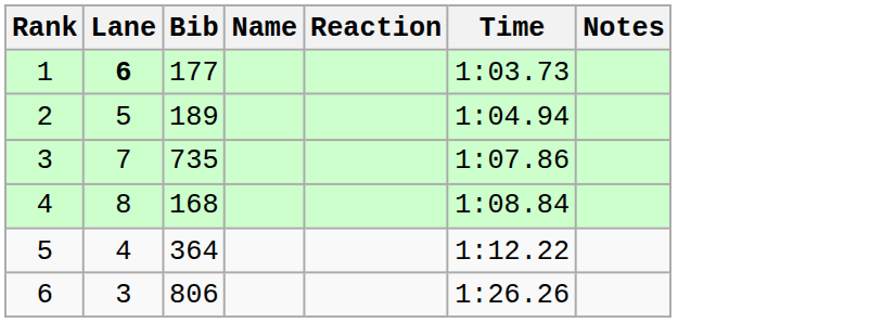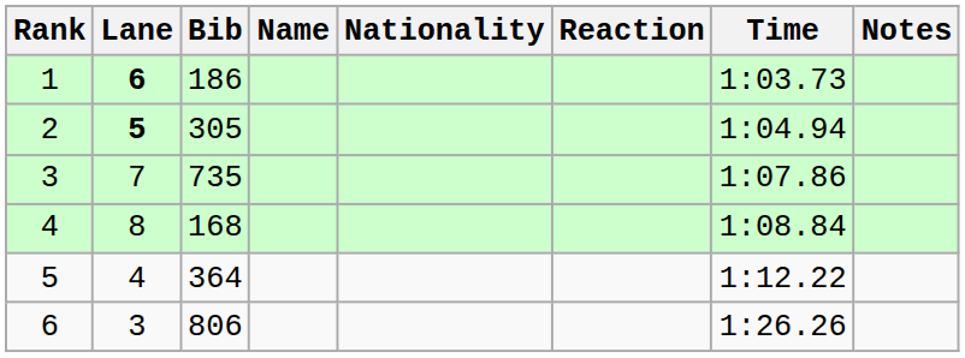 <table class="wikitable sortable" style="text-align:center">
 <tr>
 <th>Rank</th>
 <th>Lane</th>
 <th>Bib</th>
 <th>Name</th>
+<th>Nationality</th>
 <th>Reaction</th>
 <th>Time</th>
 <th>Notes</th>
 </tr>
 <tr bgcolor=ccffcc>
 <td>1</td>
 <td><strong>6</strong></td>
-<td>177</td>
+<td>186</td>
+<td align=left></td>
 <td align=left></td>
 <td></td>
 <td>1:03.73</td>
 <td><strong></strong></td>
 </tr>
 <tr bgcolor=ccffcc>
 <td>2</td>
-<td>5</td>
-<td>189</td>
+<td><strong>5</strong></td>
+<td>305</td>
+<td align=left></td>
 <td align=left></td>
 <td></td>
 <td>1:04.94</td>
 <td><strong></strong></td>
 </tr>
 <tr bgcolor=ccffcc>
 <td>3</td>
 <td>7</td>
 <td>735</td>
 <td align=left></td>
+<td align=left></td>
 <td></td>
 <td>1:07.86</td>
 <td><strong></strong></td>
 </tr>
 <tr bgcolor=ccffcc>
 <td>4</td>
 <td>8</td>
 <td>168</td>
+<td align=left></td>
 <td align=left></td>
 <td></td>
 <td>1:08.84</td>
 <td><strong></strong></td>
 </tr>
 <tr>
 <td>5</td>
 <td>4</td>
 <td>364</td>
 <td align=left></td>
+<td align=left></td>
 <td></td>
 <td>1:12.22</td>
 <td></td>
 </tr>
 <tr>
 <td>6</td>
 <td>3</td>
 <td>806</td>
 <td align=left></td>
+<td align=left></td>
 <td></td>
 <td>1:26.26</td>
 <td></td>
 </tr>
 </table>
